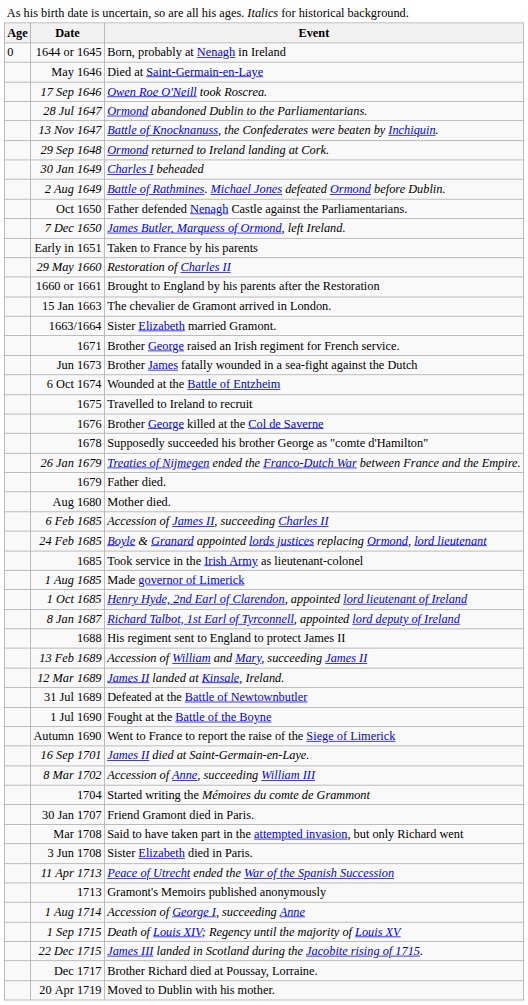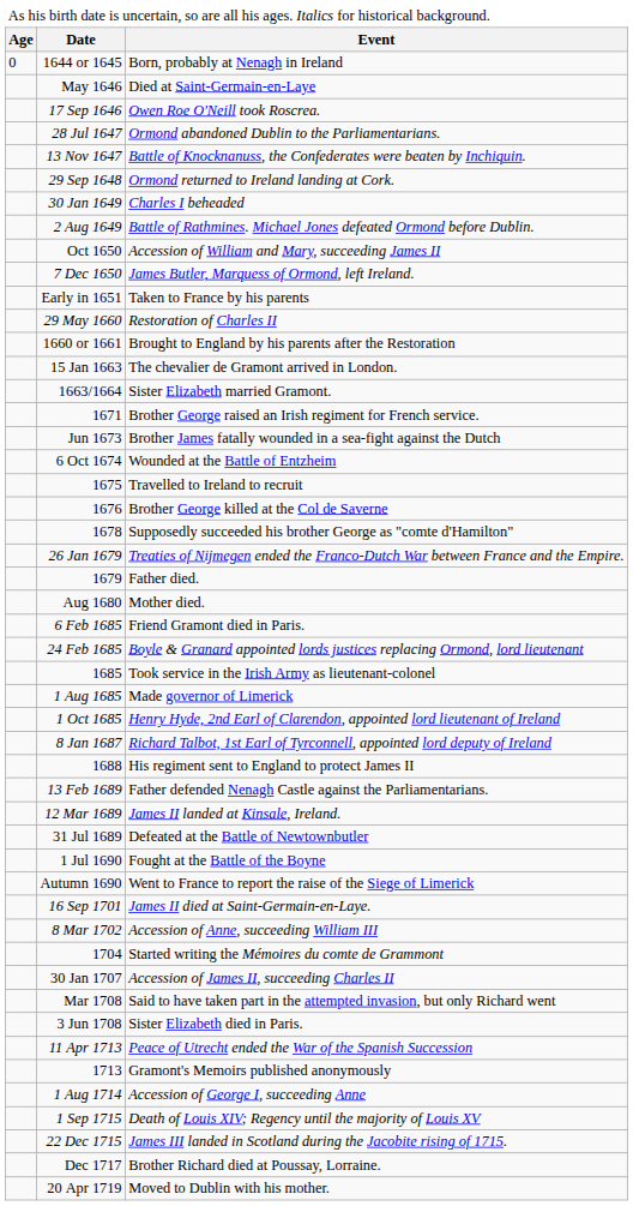 <table class="wikitable mw-collapsible mw-collapsed" style="border: none;">
 <tr>
 <td colspan=3 style="background: white; border: none;">As his birth date is uncertain, so are all his ages. <em>Italics</em> for historical background.</td>
 </tr>
 <tr>
 <th scope="col">Age</th>
 <th scope="col">Date</th>
 <th scope="col">Event</th>
 </tr>
 <tr>
 <td>0</td>
 <td align=right>1644 or 1645</td>
 <td>Born, probably at <a href='#'>Nenagh</a> in Ireland</td>
 </tr>
 <tr>
 <td></td>
 <td align=right>May 1646</td>
 <td>Died at <a href='#'>Saint-Germain-en-Laye</a></td>
 </tr>
 <tr>
 <td></td>
 <td align=right><em>17 Sep 1646</em></td>
 <td><em><a href='#'>Owen Roe O'Neill</a> took Roscrea.</em></td>
 </tr>
 <tr>
 <td></td>
 <td align=right><em>28 Jul 1647</em></td>
 <td><em><a href='#'>Ormond</a> abandoned Dublin to the Parliamentarians.</em></td>
 </tr>
 <tr>
 <td></td>
 <td align=right><em>13 Nov 1647</em></td>
 <td><em><a href='#'>Battle of Knocknanuss</a>, the Confederates were beaten by <a href='#'>Inchiquin</a>.</em></td>
 </tr>
 <tr>
 <td></td>
 <td align=right><em>29 Sep 1648</em></td>
 <td><em><a href='#'>Ormond</a> returned to Ireland landing at Cork.</em></td>
 </tr>
 <tr>
 <td></td>
 <td align=right><em>30 Jan 1649</em></td>
 <td><em><a href='#'>Charles I</a> beheaded</em></td>
 </tr>
 <tr>
 <td></td>
 <td align=right><em>2 Aug 1649</em></td>
 <td><em><a href='#'>Battle of Rathmines</a>. <a href='#'>Michael Jones</a> defeated <a href='#'>Ormond</a> before Dublin.</em></td>
 </tr>
 <tr>
 <td></td>
 <td align=right>Oct 1650</td>
-<td>Father defended <a href='#'>Nenagh</a> Castle against the Parliamentarians.</td>
+<td><em>Accession of <a href='#'>William</a> and <a href='#'>Mary</a>, succeeding <a href='#'>James II</a></em></td>
 </tr>
 <tr>
 <td></td>
 <td align=right><em>7 Dec 1650</em></td>
 <td><em><a href='#'>James Butler, Marquess of Ormond</a>, left Ireland.</em></td>
 </tr>
 <tr>
 <td></td>
 <td align=right>Early in 1651</td>
 <td>Taken to France by his parents</td>
 </tr>
 <tr>
 <td></td>
 <td align=right><em>29 May 1660</em></td>
 <td><em>Restoration of <a href='#'>Charles II</a></em></td>
 </tr>
 <tr>
 <td></td>
 <td align=right>1660 or 1661</td>
 <td>Brought to England by his parents after the Restoration</td>
 </tr>
 <tr>
 <td></td>
 <td align=right>15 Jan 1663</td>
 <td>The chevalier de Gramont arrived in London.</td>
 </tr>
 <tr>
 <td></td>
 <td align=right>1663/1664</td>
 <td>Sister <a href='#'>Elizabeth</a> married Gramont.</td>
 </tr>
 <tr>
 <td></td>
 <td align=right>1671</td>
 <td>Brother <a href='#'>George</a> raised an Irish regiment for French service.</td>
 </tr>
 <tr>
 <td></td>
 <td align=right>Jun 1673</td>
 <td>Brother <a href='#'>James</a> fatally wounded in a sea-fight against the Dutch</td>
 </tr>
 <tr>
 <td></td>
 <td align=right>6 Oct 1674</td>
 <td>Wounded at the <a href='#'>Battle of Entzheim</a></td>
 </tr>
 <tr>
 <td></td>
 <td align=right>1675</td>
 <td>Travelled to Ireland to recruit</td>
 </tr>
 <tr>
 <td></td>
 <td align=right>1676</td>
 <td>Brother <a href='#'>George</a> killed at the <a href='#'>Col de Saverne</a></td>
 </tr>
 <tr>
 <td></td>
 <td align=right>1678</td>
 <td>Supposedly succeeded his brother George as "comte d'Hamilton"</td>
 </tr>
 <tr>
 <td></td>
 <td align=right><em>26 Jan 1679</em></td>
 <td><em><a href='#'>Treaties of Nijmegen</a> ended the <a href='#'>Franco-Dutch War</a> between France and the Empire.</em></td>
 </tr>
 <tr>
 <td></td>
 <td align=right>1679</td>
 <td>Father died.</td>
 </tr>
 <tr>
 <td></td>
 <td align=right>Aug 1680</td>
 <td>Mother died.</td>
 </tr>
 <tr>
 <td></td>
 <td align=right><em>6 Feb 1685</em></td>
-<td><em>Accession of <a href='#'>James II</a>, succeeding <a href='#'>Charles II</a></em></td>
+<td>Friend Gramont died in Paris.</td>
 </tr>
 <tr>
 <td></td>
 <td align=right><em>24 Feb 1685</em></td>
 <td><em><a href='#'>Boyle</a> & <a href='#'>Granard</a> appointed <a href='#'>lords justices</a> replacing <a href='#'>Ormond</a>, <a href='#'>lord lieutenant</a></em></td>
 </tr>
 <tr>
 <td></td>
 <td align=right>1685</td>
 <td>Took service in the <a href='#'>Irish Army</a> as lieutenant-colonel</td>
 </tr>
 <tr>
 <td></td>
 <td align=right><em>1 Aug 1685</em></td>
 <td>Made <a href='#'>governor of Limerick</a></td>
 </tr>
 <tr>
 <td></td>
 <td align=right><em>1 Oct 1685</em></td>
 <td><em><a href='#'>Henry Hyde, 2nd Earl of Clarendon</a>, appointed <a href='#'>lord lieutenant of Ireland</a></em></td>
 </tr>
 <tr>
 <td></td>
 <td align=right><em>8 Jan 1687</em></td>
 <td><em><a href='#'>Richard Talbot, 1st Earl of Tyrconnell</a>, appointed <a href='#'>lord deputy of Ireland</a></em></td>
 </tr>
 <tr>
 <td></td>
 <td align=right>1688</td>
 <td>His regiment sent to England to protect James II</td>
 </tr>
 <tr>
 <td></td>
 <td align=right><em>13 Feb 1689</em></td>
-<td><em>Accession of <a href='#'>William</a> and <a href='#'>Mary</a>, succeeding <a href='#'>James II</a></em></td>
+<td>Father defended <a href='#'>Nenagh</a> Castle against the Parliamentarians.</td>
 </tr>
 <tr>
 <td></td>
 <td align=right><em>12 Mar 1689</em></td>
 <td><em><a href='#'>James II</a> landed at <a href='#'>Kinsale</a>, Ireland.</em></td>
 </tr>
 <tr>
 <td></td>
 <td align=right>31 Jul 1689</td>
 <td>Defeated at the <a href='#'>Battle of Newtownbutler</a></td>
 </tr>
 <tr>
 <td></td>
 <td align=right>1 Jul 1690</td>
 <td>Fought at the <a href='#'>Battle of the Boyne</a></td>
 </tr>
 <tr>
 <td></td>
 <td align=right>Autumn 1690</td>
 <td>Went to France to report the raise of the <a href='#'>Siege of Limerick</a></td>
 </tr>
 <tr>
 <td></td>
 <td align=right><em>16 Sep 1701</em></td>
 <td><em><a href='#'>James II</a> died at Saint-Germain-en-Laye.</em></td>
 </tr>
 <tr>
 <td></td>
 <td align=right><em>8 Mar 1702</em></td>
 <td><em>Accession of <a href='#'>Anne</a>, succeeding <a href='#'>William III</a></em></td>
 </tr>
 <tr>
 <td></td>
 <td align=right>1704</td>
 <td>Started writing the <em>Mémoires du comte de Grammont</em></td>
 </tr>
 <tr>
 <td></td>
 <td align=right>30 Jan 1707</td>
-<td>Friend Gramont died in Paris.</td>
+<td><em>Accession of <a href='#'>James II</a>, succeeding <a href='#'>Charles II</a></em></td>
 </tr>
 <tr>
 <td></td>
 <td align=right>Mar 1708</td>
 <td>Said to have taken part in the <a href='#'>attempted invasion</a>, but only Richard went</td>
 </tr>
 <tr>
 <td></td>
 <td align=right>3 Jun 1708</td>
 <td>Sister <a href='#'>Elizabeth</a> died in Paris.</td>
 </tr>
 <tr>
 <td></td>
 <td align=right><em>11 Apr 1713</em></td>
 <td><em><a href='#'>Peace of Utrecht</a> ended the <a href='#'>War of the Spanish Succession</a></em></td>
 </tr>
 <tr>
 <td></td>
 <td align=right>1713</td>
 <td>Gramont's Memoirs published anonymously</td>
 </tr>
 <tr>
 <td></td>
 <td align=right><em>1 Aug 1714</em></td>
 <td><em>Accession of <a href='#'>George I</a>, succeeding <a href='#'>Anne</a></em></td>
 </tr>
 <tr>
 <td></td>
 <td align=right><em>1 Sep 1715</em></td>
 <td><em>Death of <a href='#'>Louis XIV</a>; Regency until the majority of <a href='#'>Louis XV</a></em></td>
 </tr>
 <tr>
 <td></td>
 <td align=right><em>22 Dec 1715</em></td>
 <td><em><a href='#'>James III</a> landed in Scotland during the <a href='#'>Jacobite rising of 1715</a>.</em></td>
 </tr>
 <tr>
 <td></td>
 <td align=right>Dec 1717</td>
 <td>Brother Richard died at Poussay, Lorraine.</td>
 </tr>
 <tr>
 <td></td>
 <td align=right>20 Apr 1719</td>
 <td>Moved to Dublin with his mother.</td>
 </tr>
 </table>
